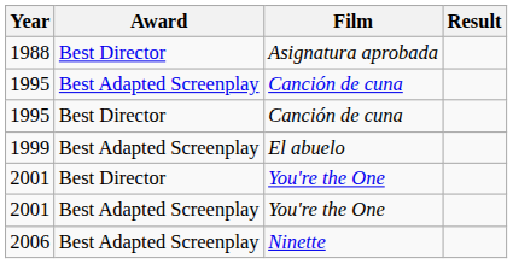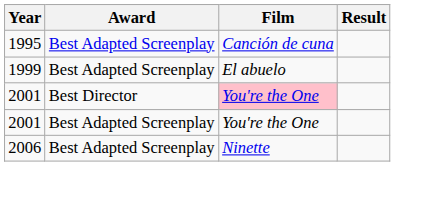 <table class="wikitable sortable">
 <tr>
 <th>Year</th>
 <th>Award</th>
 <th>Film</th>
 <th>Result</th>
 </tr>
 <tr>
-<td>1988</td>
-<td><a href='#'>Best Director</a></td>
-<td><em>Asignatura aprobada</em></td>
-<td></td>
-</tr>
-<tr>
 <td>1995</td>
 <td><a href='#'>Best Adapted Screenplay</a></td>
 <td><em><a href='#'>Canción de cuna</a></em></td>
-<td></td>
-</tr>
-<tr>
-<td>1995</td>
-<td>Best Director</td>
-<td><em>Canción de cuna</em></td>
 <td></td>
 </tr>
 <tr>
 <td>1999</td>
 <td>Best Adapted Screenplay</td>
 <td><em>El abuelo</em></td>
 <td></td>
 </tr>
 <tr>
 <td>2001</td>
 <td>Best Director</td>
-<td><em><a href='#'>You're the One</a></em></td>
+<td style="background: pink;"><em><a href='#'>You're the One</a></em></td>
 <td></td>
 </tr>
 <tr>
 <td>2001</td>
 <td>Best Adapted Screenplay</td>
 <td><em>You're the One</em></td>
 <td></td>
 </tr>
 <tr>
 <td>2006</td>
 <td>Best Adapted Screenplay</td>
 <td><em><a href='#'>Ninette</a></em></td>
 <td></td>
 </tr>
 </table>
